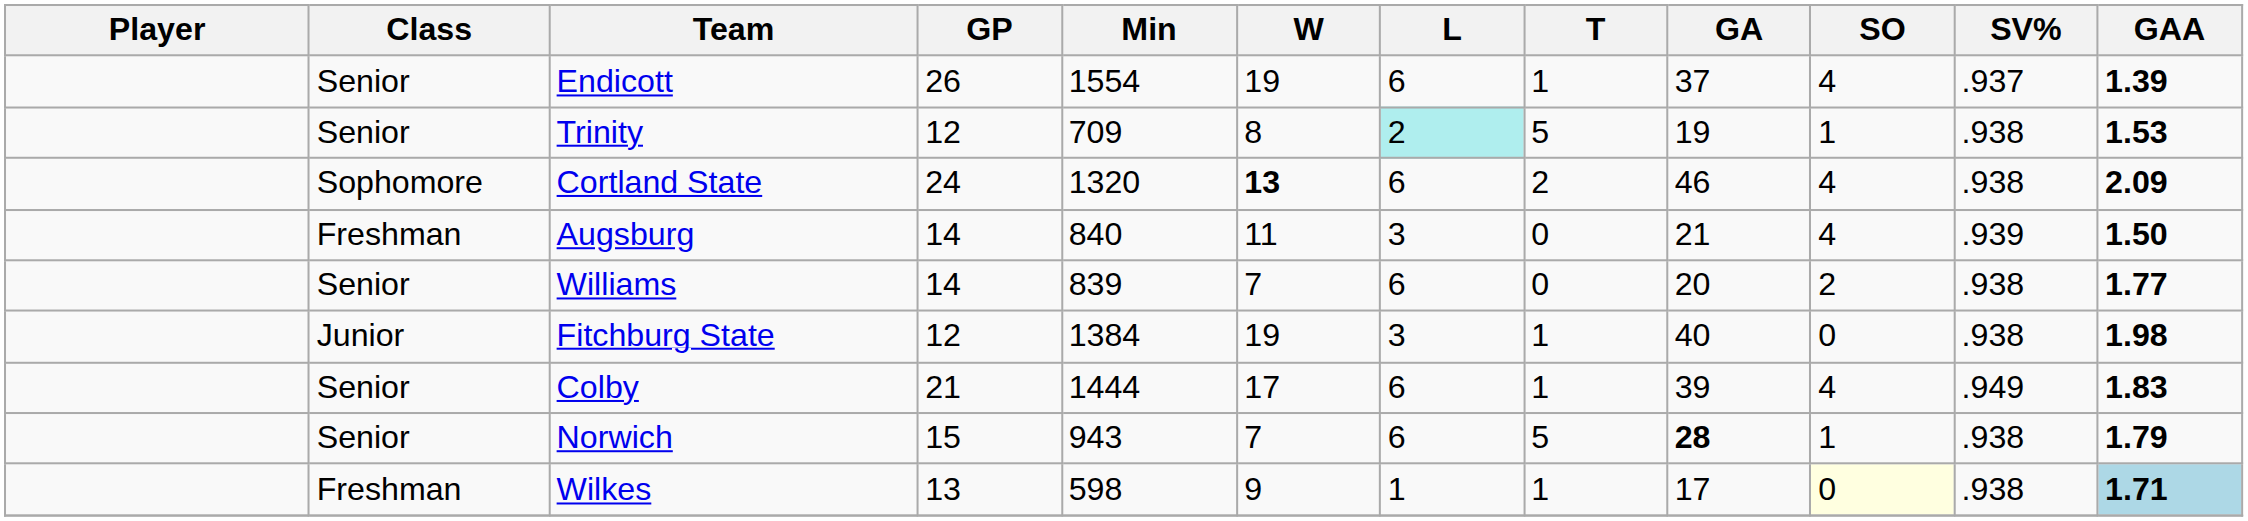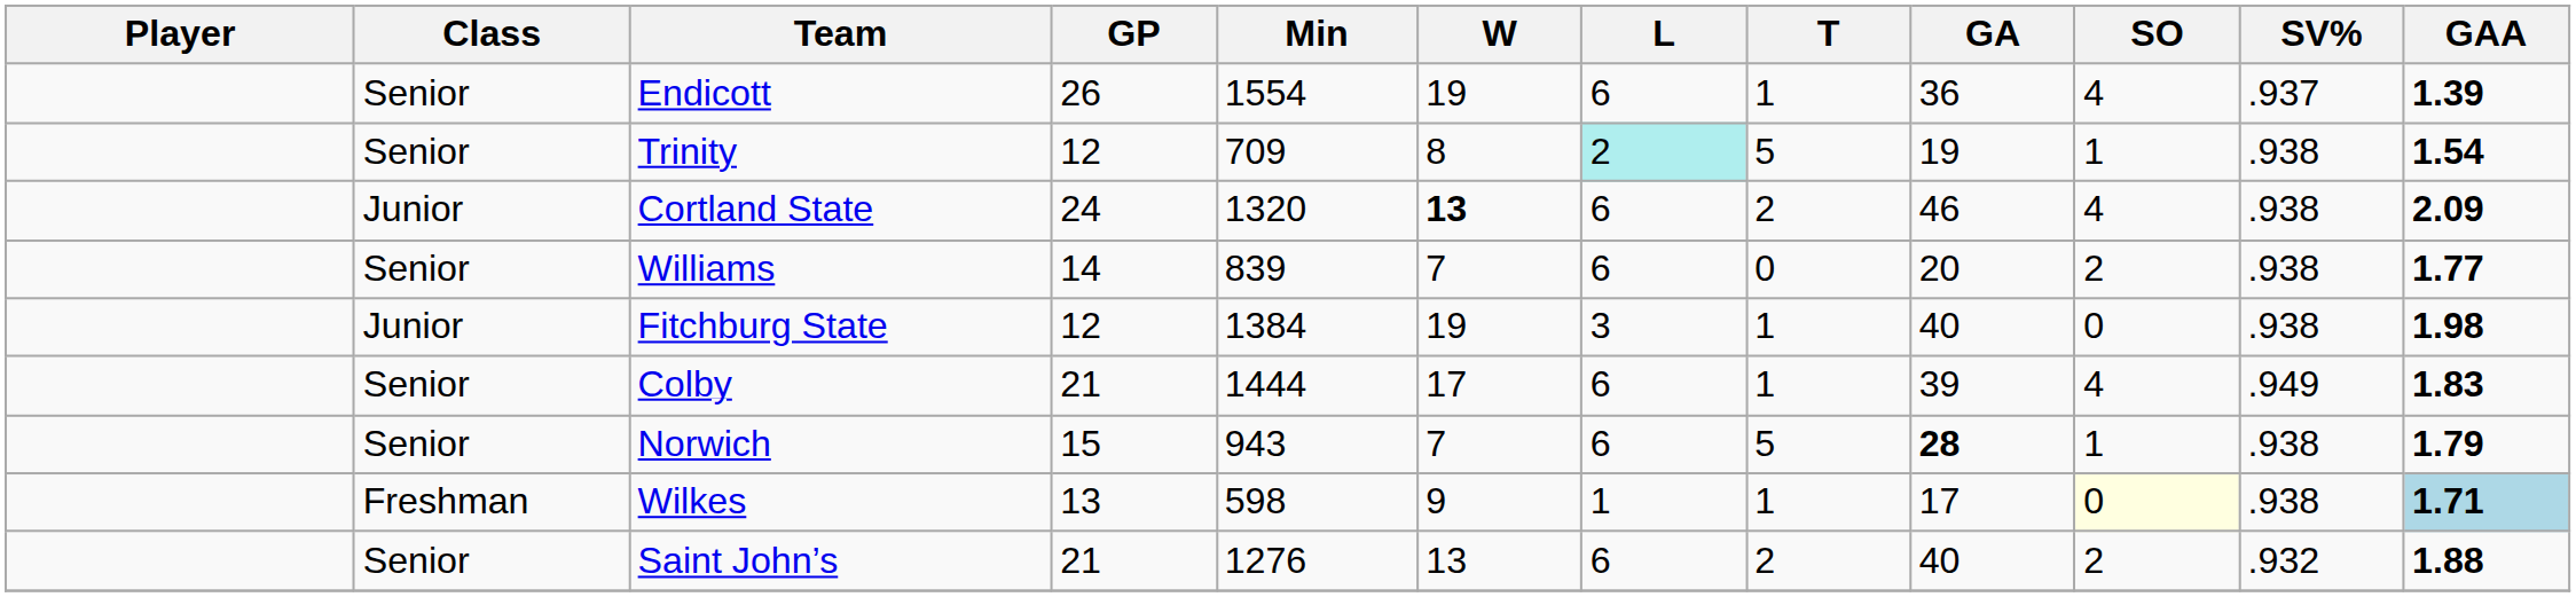 <table class="wikitable sortable">
 <tr>
 <th style="width: 9em;">Player</th>
 <th style="width: 7em;">Class</th>
 <th style="width: 11em;">Team</th>
 <th style="width: 4em;">GP</th>
 <th style="width: 5em;">Min</th>
 <th style="width: 4em;">W</th>
 <th style="width: 4em;">L</th>
 <th style="width: 4em;">T</th>
 <th style="width: 4em;">GA</th>
 <th style="width: 4em;">SO</th>
 <th style="width: 4em;">SV%</th>
 <th style="width: 4em;">GAA</th>
 </tr>
 <tr>
 <td></td>
 <td>Senior</td>
 <td><a href='#'>Endicott</a></td>
 <td>26</td>
 <td>1554</td>
 <td>19</td>
 <td>6</td>
 <td>1</td>
-<td>37</td>
+<td>36</td>
 <td>4</td>
 <td>.937</td>
 <td><strong>1.39</strong></td>
 </tr>
 <tr>
 <td></td>
 <td>Senior</td>
 <td><a href='#'>Trinity</a></td>
 <td>12</td>
 <td>709</td>
 <td>8</td>
 <td style="background: paleturquoise;">2</td>
 <td>5</td>
 <td>19</td>
 <td>1</td>
 <td>.938</td>
-<td><strong>1.53</strong></td>
+<td><strong>1.54</strong></td>
 </tr>
 <tr>
 <td></td>
-<td>Sophomore</td>
+<td>Junior</td>
 <td><a href='#'>Cortland State</a></td>
 <td>24</td>
 <td>1320</td>
 <td><strong>13</strong></td>
 <td>6</td>
 <td>2</td>
 <td>46</td>
 <td>4</td>
 <td>.938</td>
 <td><strong>2.09</strong></td>
-</tr>
-<tr>
-<td></td>
-<td>Freshman</td>
-<td><a href='#'>Augsburg</a></td>
-<td>14</td>
-<td>840</td>
-<td>11</td>
-<td>3</td>
-<td>0</td>
-<td>21</td>
-<td>4</td>
-<td>.939</td>
-<td><strong>1.50</strong></td>
 </tr>
 <tr>
 <td></td>
 <td>Senior</td>
 <td><a href='#'>Williams</a></td>
 <td>14</td>
 <td>839</td>
 <td>7</td>
 <td>6</td>
 <td>0</td>
 <td>20</td>
 <td>2</td>
 <td>.938</td>
 <td><strong>1.77</strong></td>
 </tr>
 <tr>
 <td></td>
 <td>Junior</td>
 <td><a href='#'>Fitchburg State</a></td>
 <td>12</td>
 <td>1384</td>
 <td>19</td>
 <td>3</td>
 <td>1</td>
 <td>40</td>
 <td>0</td>
 <td>.938</td>
 <td><strong>1.98</strong></td>
 </tr>
 <tr>
 <td></td>
 <td>Senior</td>
 <td><a href='#'>Colby</a></td>
 <td>21</td>
 <td>1444</td>
 <td>17</td>
 <td>6</td>
 <td>1</td>
 <td>39</td>
 <td>4</td>
 <td>.949</td>
 <td><strong>1.83</strong></td>
 </tr>
 <tr>
 <td></td>
 <td>Senior</td>
 <td><a href='#'>Norwich</a></td>
 <td>15</td>
 <td>943</td>
 <td>7</td>
 <td>6</td>
 <td>5</td>
 <td><strong>28</strong></td>
 <td>1</td>
 <td>.938</td>
 <td><strong>1.79</strong></td>
 </tr>
 <tr>
 <td></td>
 <td>Freshman</td>
 <td><a href='#'>Wilkes</a></td>
 <td>13</td>
 <td>598</td>
 <td>9</td>
 <td>1</td>
 <td>1</td>
 <td>17</td>
 <td style="background: lightyellow;">0</td>
 <td>.938</td>
 <td style="background: lightblue;"><strong>1.71</strong></td>
 </tr>
 <tr>
+<td></td>
+<td>Senior</td>
+<td><a href='#'>Saint John’s</a></td>
+<td>21</td>
+<td>1276</td>
+<td>13</td>
+<td>6</td>
+<td>2</td>
+<td>40</td>
+<td>2</td>
+<td>.932</td>
+<td><strong>1.88</strong></td>
+</tr>
+<tr>
 </tr>
 </table>
